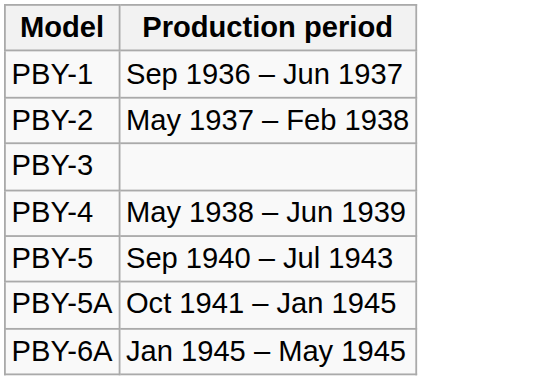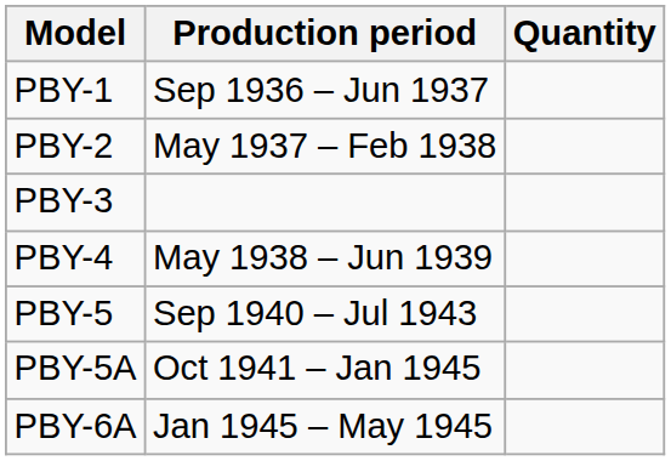 <table class="wikitable">
 <tr>
 <th>Model</th>
 <th>Production period</th>
+<th>Quantity</th>
 </tr>
 <tr>
 <td>PBY-1</td>
 <td>Sep 1936 – Jun 1937</td>
+<td></td>
 </tr>
 <tr>
 <td>PBY-2</td>
 <td>May 1937 – Feb 1938</td>
+<td></td>
 </tr>
 <tr>
 <td>PBY-3</td>
+<td></td>
 <td></td>
 </tr>
 <tr>
 <td>PBY-4</td>
 <td>May 1938 – Jun 1939</td>
+<td></td>
 </tr>
 <tr>
 <td>PBY-5</td>
 <td>Sep 1940 – Jul 1943</td>
+<td></td>
 </tr>
 <tr>
 <td>PBY-5A</td>
 <td>Oct 1941 – Jan 1945</td>
+<td></td>
 </tr>
 <tr>
 <td>PBY-6A</td>
 <td>Jan 1945 – May 1945</td>
+<td></td>
 </tr>
 </table>
